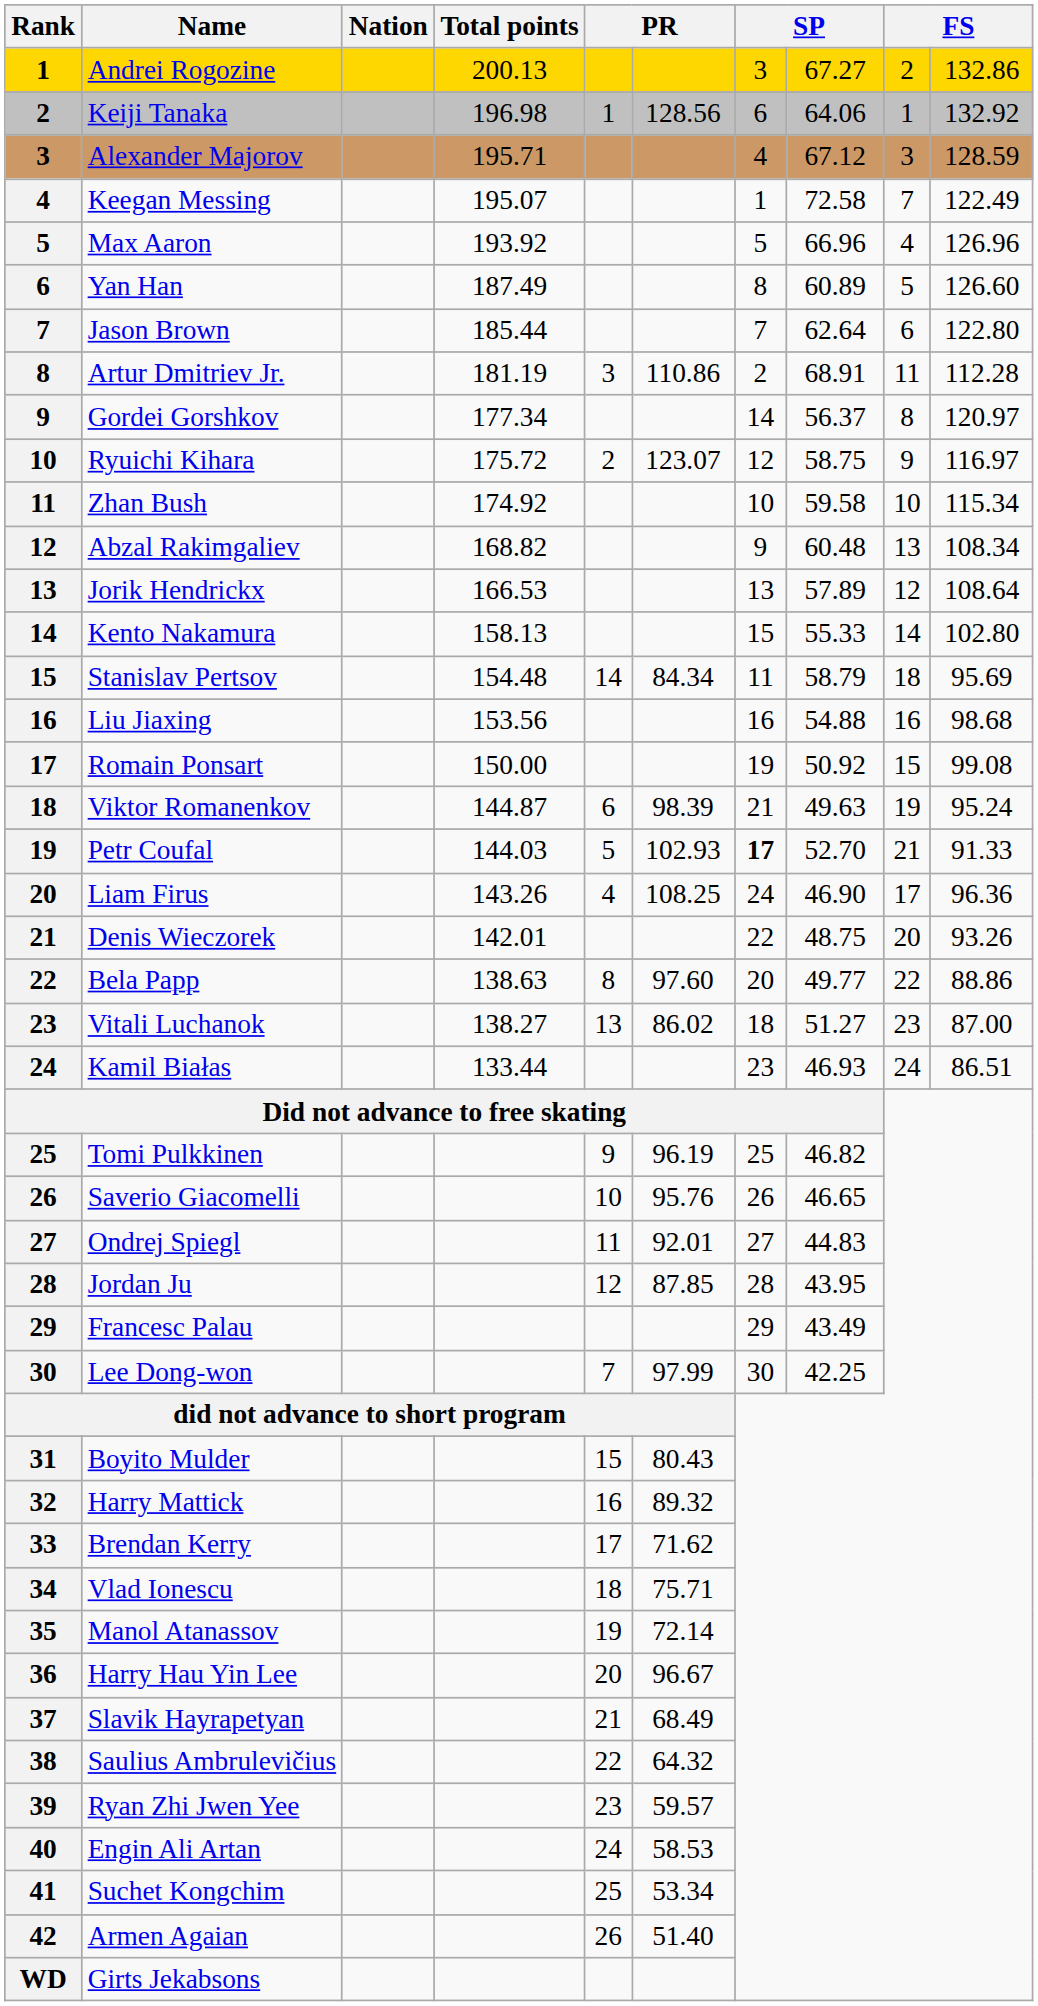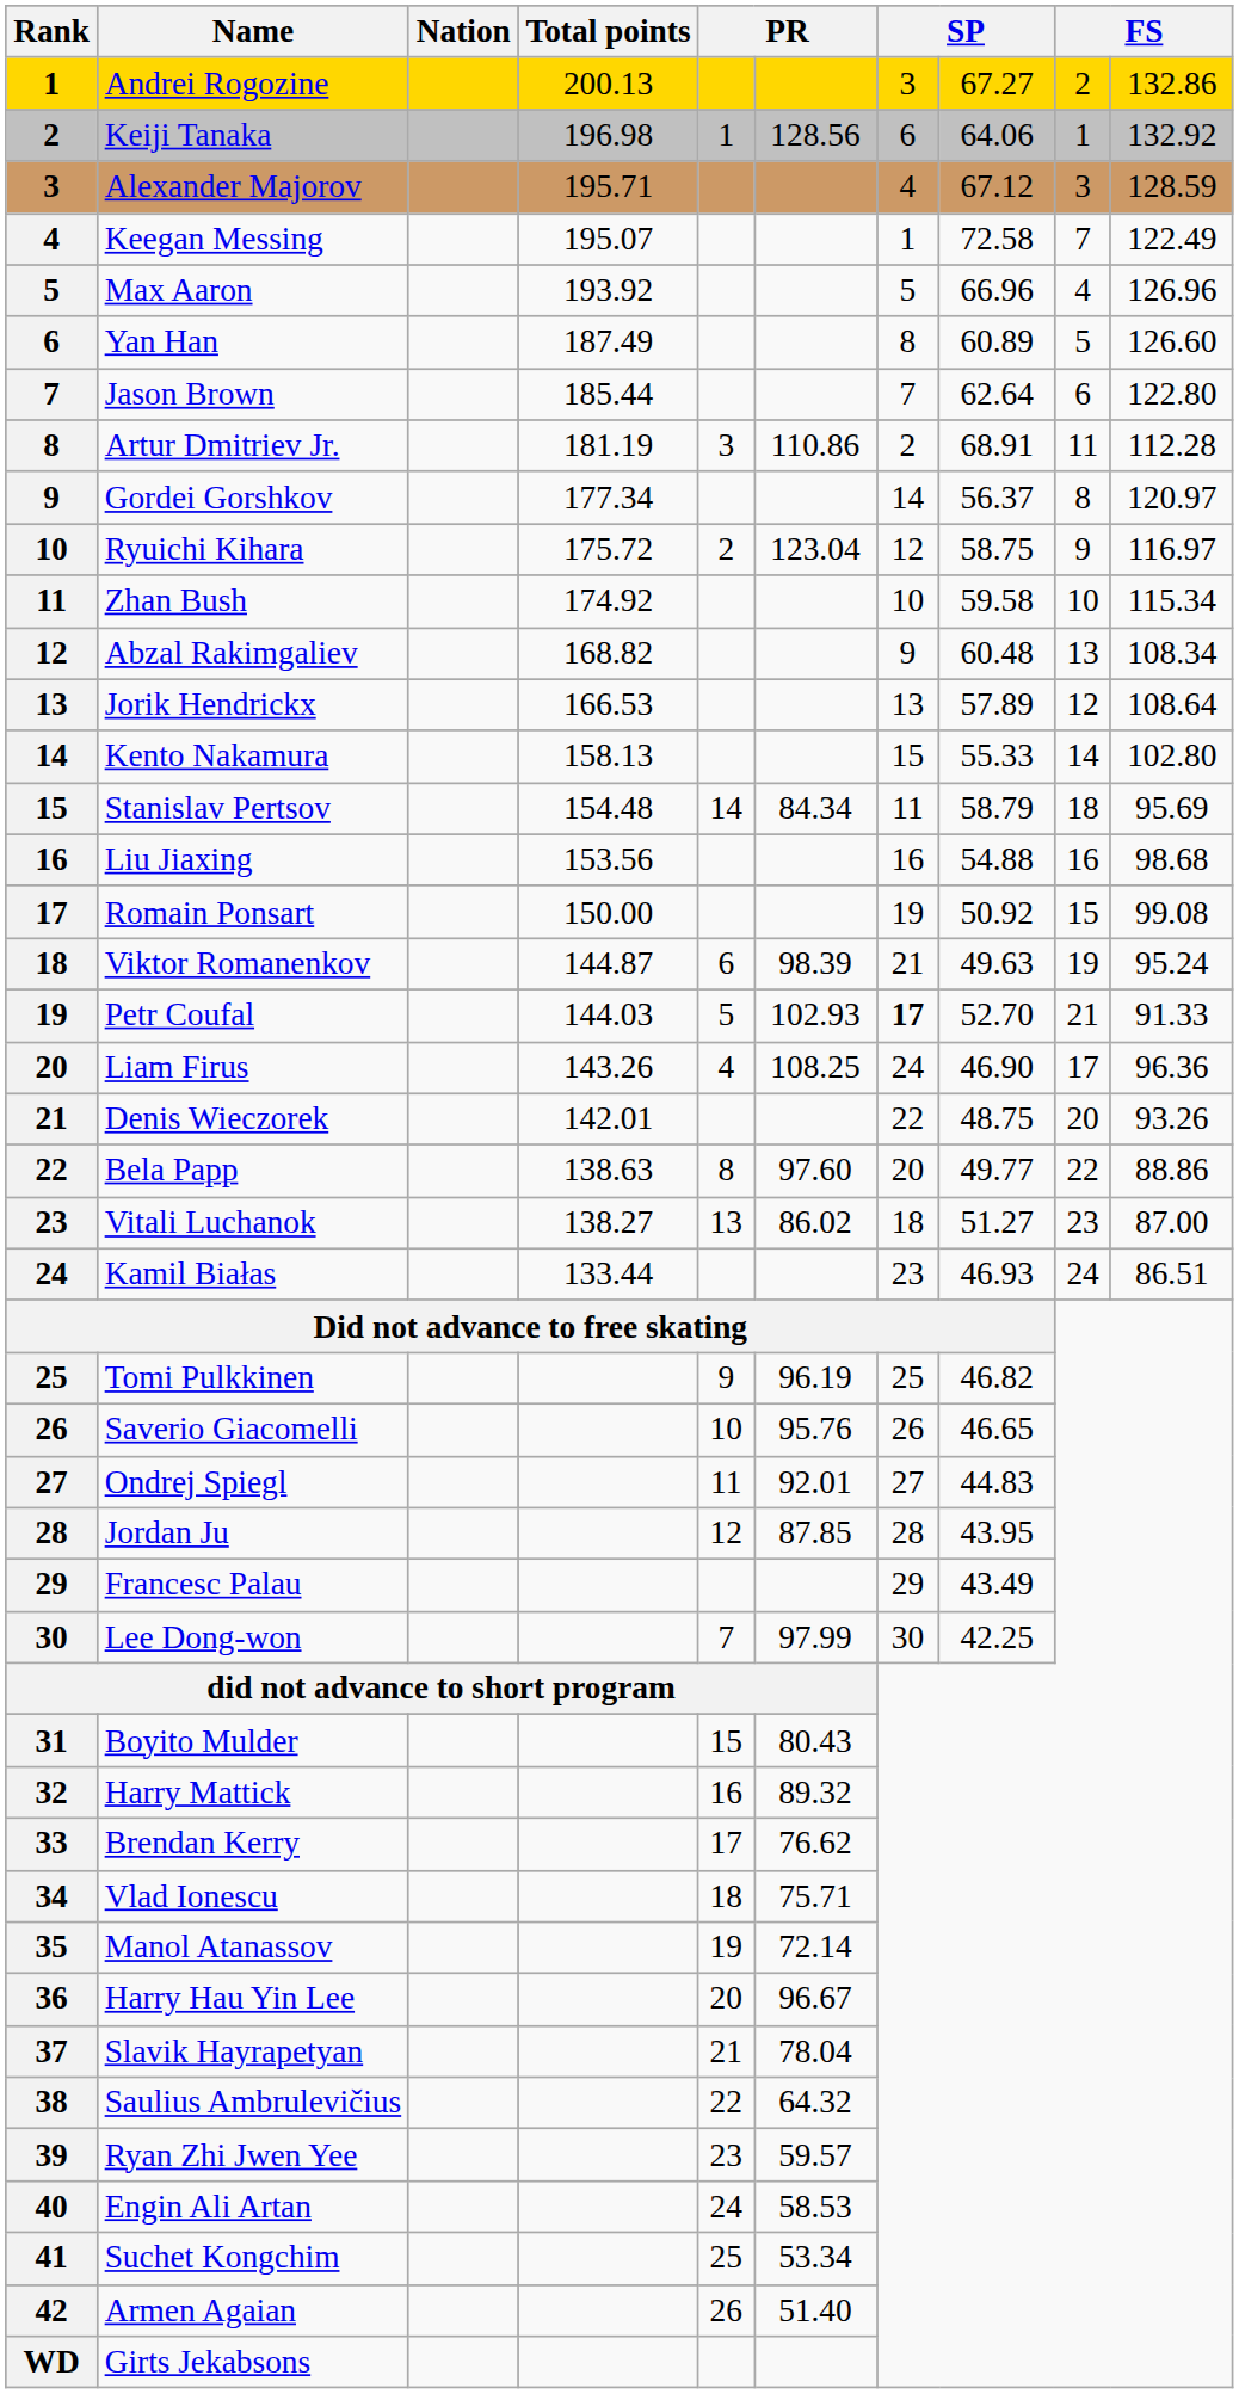 <table class="wikitable">
 <tr>
 <th>Rank</th>
 <th>Name</th>
 <th>Nation</th>
 <th>Total points</th>
 <th colspan="2" width="80px">PR</th>
 <th colspan="2" width="80px"><a href='#'>SP</a></th>
 <th colspan="2" width="80px"><a href='#'>FS</a></th>
 </tr>
 <tr bgcolor="gold">
 <td align="center"><strong>1</strong></td>
 <td><a href='#'>Andrei Rogozine</a></td>
 <td></td>
 <td align="center">200.13</td>
 <td align="center"></td>
 <td align="center"></td>
 <td align="center">3</td>
 <td align="center">67.27</td>
 <td align="center">2</td>
 <td align="center">132.86</td>
 </tr>
 <tr bgcolor="silver">
 <td align="center"><strong>2</strong></td>
 <td><a href='#'>Keiji Tanaka</a></td>
 <td></td>
 <td align="center">196.98</td>
 <td align="center">1</td>
 <td align="center">128.56</td>
 <td align="center">6</td>
 <td align="center">64.06</td>
 <td align="center">1</td>
 <td align="center">132.92</td>
 </tr>
 <tr bgcolor="cc9966">
 <td align="center"><strong>3</strong></td>
 <td><a href='#'>Alexander Majorov</a></td>
 <td></td>
 <td align="center">195.71</td>
 <td align="center"></td>
 <td align="center"></td>
 <td align="center">4</td>
 <td align="center">67.12</td>
 <td align="center">3</td>
 <td align="center">128.59</td>
 </tr>
 <tr>
 <th>4</th>
 <td><a href='#'>Keegan Messing</a></td>
 <td></td>
 <td align="center">195.07</td>
 <td align="center"></td>
 <td align="center"></td>
 <td align="center">1</td>
 <td align="center">72.58</td>
 <td align="center">7</td>
 <td align="center">122.49</td>
 </tr>
 <tr>
 <th>5</th>
 <td><a href='#'>Max Aaron</a></td>
 <td></td>
 <td align="center">193.92</td>
 <td align="center"></td>
 <td align="center"></td>
 <td align="center">5</td>
 <td align="center">66.96</td>
 <td align="center">4</td>
 <td align="center">126.96</td>
 </tr>
 <tr>
 <th>6</th>
 <td><a href='#'>Yan Han</a></td>
 <td></td>
 <td align="center">187.49</td>
 <td align="center"></td>
 <td align="center"></td>
 <td align="center">8</td>
 <td align="center">60.89</td>
 <td align="center">5</td>
 <td align="center">126.60</td>
 </tr>
 <tr>
 <th>7</th>
 <td><a href='#'>Jason Brown</a></td>
 <td></td>
 <td align="center">185.44</td>
 <td align="center"></td>
 <td align="center"></td>
 <td align="center">7</td>
 <td align="center">62.64</td>
 <td align="center">6</td>
 <td align="center">122.80</td>
 </tr>
 <tr>
 <th>8</th>
 <td><a href='#'>Artur Dmitriev Jr.</a></td>
 <td></td>
 <td align="center">181.19</td>
 <td align="center">3</td>
 <td align="center">110.86</td>
 <td align="center">2</td>
 <td align="center">68.91</td>
 <td align="center">11</td>
 <td align="center">112.28</td>
 </tr>
 <tr>
 <th>9</th>
 <td><a href='#'>Gordei Gorshkov</a></td>
 <td></td>
 <td align="center">177.34</td>
 <td align="center"></td>
 <td align="center"></td>
 <td align="center">14</td>
 <td align="center">56.37</td>
 <td align="center">8</td>
 <td align="center">120.97</td>
 </tr>
 <tr>
 <th>10</th>
 <td><a href='#'>Ryuichi Kihara</a></td>
 <td></td>
 <td align="center">175.72</td>
 <td align="center">2</td>
-<td align="center">123.07</td>
+<td align="center">123.04</td>
 <td align="center">12</td>
 <td align="center">58.75</td>
 <td align="center">9</td>
 <td align="center">116.97</td>
 </tr>
 <tr>
 <th>11</th>
 <td><a href='#'>Zhan Bush</a></td>
 <td></td>
 <td align="center">174.92</td>
 <td align="center"></td>
 <td align="center"></td>
 <td align="center">10</td>
 <td align="center">59.58</td>
 <td align="center">10</td>
 <td align="center">115.34</td>
 </tr>
 <tr>
 <th>12</th>
 <td><a href='#'>Abzal Rakimgaliev</a></td>
 <td></td>
 <td align="center">168.82</td>
 <td align="center"></td>
 <td align="center"></td>
 <td align="center">9</td>
 <td align="center">60.48</td>
 <td align="center">13</td>
 <td align="center">108.34</td>
 </tr>
 <tr>
 <th>13</th>
 <td><a href='#'>Jorik Hendrickx</a></td>
 <td></td>
 <td align="center">166.53</td>
 <td align="center"></td>
 <td align="center"></td>
 <td align="center">13</td>
 <td align="center">57.89</td>
 <td align="center">12</td>
 <td align="center">108.64</td>
 </tr>
 <tr>
 <th>14</th>
 <td><a href='#'>Kento Nakamura</a></td>
 <td></td>
 <td align="center">158.13</td>
 <td align="center"></td>
 <td align="center"></td>
 <td align="center">15</td>
 <td align="center">55.33</td>
 <td align="center">14</td>
 <td align="center">102.80</td>
 </tr>
 <tr>
 <th>15</th>
 <td><a href='#'>Stanislav Pertsov</a></td>
 <td></td>
 <td align="center">154.48</td>
 <td align="center">14</td>
 <td align="center">84.34</td>
 <td align="center">11</td>
 <td align="center">58.79</td>
 <td align="center">18</td>
 <td align="center">95.69</td>
 </tr>
 <tr>
 <th>16</th>
 <td><a href='#'>Liu Jiaxing</a></td>
 <td></td>
 <td align="center">153.56</td>
 <td align="center"></td>
 <td align="center"></td>
 <td align="center">16</td>
 <td align="center">54.88</td>
 <td align="center">16</td>
 <td align="center">98.68</td>
 </tr>
 <tr>
 <th>17</th>
 <td><a href='#'>Romain Ponsart</a></td>
 <td></td>
 <td align="center">150.00</td>
 <td align="center"></td>
 <td align="center"></td>
 <td align="center">19</td>
 <td align="center">50.92</td>
 <td align="center">15</td>
 <td align="center">99.08</td>
 </tr>
 <tr>
 <th>18</th>
 <td><a href='#'>Viktor Romanenkov</a></td>
 <td></td>
 <td align="center">144.87</td>
 <td align="center">6</td>
 <td align="center">98.39</td>
 <td align="center">21</td>
 <td align="center">49.63</td>
 <td align="center">19</td>
 <td align="center">95.24</td>
 </tr>
 <tr>
 <th>19</th>
 <td><a href='#'>Petr Coufal</a></td>
 <td></td>
 <td align="center">144.03</td>
 <td align="center">5</td>
 <td align="center">102.93</td>
 <td align="center"><strong>17</strong></td>
 <td align="center">52.70</td>
 <td align="center">21</td>
 <td align="center">91.33</td>
 </tr>
 <tr>
 <th>20</th>
 <td><a href='#'>Liam Firus</a></td>
 <td></td>
 <td align="center">143.26</td>
 <td align="center">4</td>
 <td align="center">108.25</td>
 <td align="center">24</td>
 <td align="center">46.90</td>
 <td align="center">17</td>
 <td align="center">96.36</td>
 </tr>
 <tr>
 <th>21</th>
 <td><a href='#'>Denis Wieczorek</a></td>
 <td></td>
 <td align="center">142.01</td>
 <td align="center"></td>
 <td align="center"></td>
 <td align="center">22</td>
 <td align="center">48.75</td>
 <td align="center">20</td>
 <td align="center">93.26</td>
 </tr>
 <tr>
 <th>22</th>
 <td><a href='#'>Bela Papp</a></td>
 <td></td>
 <td align="center">138.63</td>
 <td align="center">8</td>
 <td align="center">97.60</td>
 <td align="center">20</td>
 <td align="center">49.77</td>
 <td align="center">22</td>
 <td align="center">88.86</td>
 </tr>
 <tr>
 <th>23</th>
 <td><a href='#'>Vitali Luchanok</a></td>
 <td></td>
 <td align="center">138.27</td>
 <td align="center">13</td>
 <td align="center">86.02</td>
 <td align="center">18</td>
 <td align="center">51.27</td>
 <td align="center">23</td>
 <td align="center">87.00</td>
 </tr>
 <tr>
 <th>24</th>
 <td><a href='#'>Kamil Białas</a></td>
 <td></td>
 <td align="center">133.44</td>
 <td align="center"></td>
 <td align="center"></td>
 <td align="center">23</td>
 <td align="center">46.93</td>
 <td align="center">24</td>
 <td align="center">86.51</td>
 </tr>
 <tr>
 <th colspan=8>Did not advance to free skating</th>
 </tr>
 <tr>
 <th>25</th>
 <td><a href='#'>Tomi Pulkkinen</a></td>
 <td></td>
 <td align="center"></td>
 <td align="center">9</td>
 <td align="center">96.19</td>
 <td align="center">25</td>
 <td align="center">46.82</td>
 </tr>
 <tr>
 <th>26</th>
 <td><a href='#'>Saverio Giacomelli</a></td>
 <td></td>
 <td align="center"></td>
 <td align="center">10</td>
 <td align="center">95.76</td>
 <td align="center">26</td>
 <td align="center">46.65</td>
 </tr>
 <tr>
 <th>27</th>
 <td><a href='#'>Ondrej Spiegl</a></td>
 <td></td>
 <td align="center"></td>
 <td align="center">11</td>
 <td align="center">92.01</td>
 <td align="center">27</td>
 <td align="center">44.83</td>
 </tr>
 <tr>
 <th>28</th>
 <td><a href='#'>Jordan Ju</a></td>
 <td></td>
 <td align="center"></td>
 <td align="center">12</td>
 <td align="center">87.85</td>
 <td align="center">28</td>
 <td align="center">43.95</td>
 </tr>
 <tr>
 <th>29</th>
 <td><a href='#'>Francesc Palau</a></td>
 <td></td>
 <td align="center"></td>
 <td align="center"></td>
 <td align="center"></td>
 <td align="center">29</td>
 <td align="center">43.49</td>
 </tr>
 <tr>
 <th>30</th>
 <td><a href='#'>Lee Dong-won</a></td>
 <td></td>
 <td align="center"></td>
 <td align="center">7</td>
 <td align="center">97.99</td>
 <td align="center">30</td>
 <td align="center">42.25</td>
 </tr>
 <tr>
 <th colspan=6>did not advance to short program</th>
 </tr>
 <tr>
 <th>31</th>
 <td><a href='#'>Boyito Mulder</a></td>
 <td></td>
 <td align="center"></td>
 <td align="center">15</td>
 <td align="center">80.43</td>
 </tr>
 <tr>
 <th>32</th>
 <td><a href='#'>Harry Mattick</a></td>
 <td></td>
 <td align="center"></td>
 <td align="center">16</td>
 <td align="center">89.32</td>
 </tr>
 <tr>
 <th>33</th>
 <td><a href='#'>Brendan Kerry</a></td>
 <td></td>
 <td align="center"></td>
 <td align="center">17</td>
-<td align="center">71.62</td>
+<td align="center">76.62</td>
 </tr>
 <tr>
 <th>34</th>
 <td><a href='#'>Vlad Ionescu</a></td>
 <td></td>
 <td align="center"></td>
 <td align="center">18</td>
 <td align="center">75.71</td>
 </tr>
 <tr>
 <th>35</th>
 <td><a href='#'>Manol Atanassov</a></td>
 <td></td>
 <td align="center"></td>
 <td align="center">19</td>
 <td align="center">72.14</td>
 </tr>
 <tr>
 <th>36</th>
 <td><a href='#'>Harry Hau Yin Lee</a></td>
 <td></td>
 <td align="center"></td>
 <td align="center">20</td>
 <td align="center">96.67</td>
 </tr>
 <tr>
 <th>37</th>
 <td><a href='#'>Slavik Hayrapetyan</a></td>
 <td></td>
 <td align="center"></td>
 <td align="center">21</td>
-<td align="center">68.49</td>
+<td align="center">78.04</td>
 </tr>
 <tr>
 <th>38</th>
 <td><a href='#'>Saulius Ambrulevičius</a></td>
 <td></td>
 <td align="center"></td>
 <td align="center">22</td>
 <td align="center">64.32</td>
 </tr>
 <tr>
 <th>39</th>
 <td><a href='#'>Ryan Zhi Jwen Yee</a></td>
 <td></td>
 <td align="center"></td>
 <td align="center">23</td>
 <td align="center">59.57</td>
 </tr>
 <tr>
 <th>40</th>
 <td><a href='#'>Engin Ali Artan</a></td>
 <td></td>
 <td align="center"></td>
 <td align="center">24</td>
 <td align="center">58.53</td>
 </tr>
 <tr>
 <th>41</th>
 <td><a href='#'>Suchet Kongchim</a></td>
 <td></td>
 <td align="center"></td>
 <td align="center">25</td>
 <td align="center">53.34</td>
 </tr>
 <tr>
 <th>42</th>
 <td><a href='#'>Armen Agaian</a></td>
 <td></td>
 <td align="center"></td>
 <td align="center">26</td>
 <td align="center">51.40</td>
 </tr>
 <tr>
 <th>WD</th>
 <td><a href='#'>Girts Jekabsons</a></td>
 <td></td>
 <td align="center"></td>
 <td align="center"></td>
 <td align="center"></td>
 </tr>
 </table>
